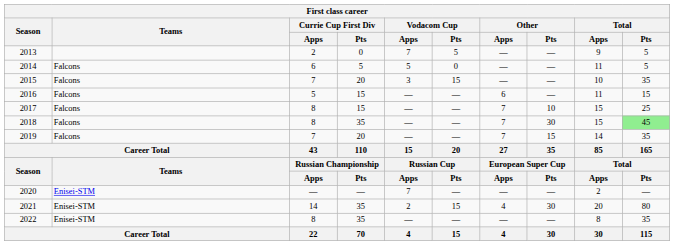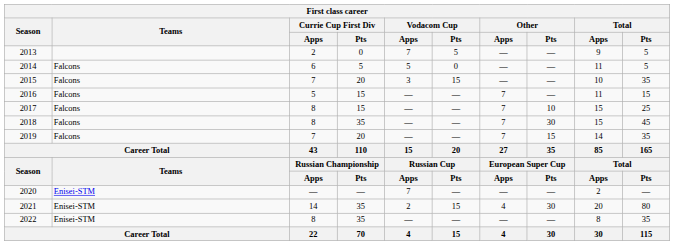 <table class="wikitable" style="text-align:center; font-size:85%; width:85%">
 <tr>
 <th colspan=100%>First class career</th>
 </tr>
 <tr>
 <th style="width:5%;"  rowspan=2>Season</th>
 <th style="width:25%;" rowspan=2>Teams</th>
 <th colspan=2>Currie Cup First Div</th>
 <th colspan=2>Vodacom Cup</th>
 <th colspan=2>Other</th>
 <th colspan=2>Total</th>
 </tr>
 <tr>
 <th style="width:5%;">Apps</th>
 <th style="width:5%;">Pts</th>
 <th style="width:5%;">Apps</th>
 <th style="width:5%;">Pts</th>
 <th style="width:5%;">Apps</th>
 <th style="width:5%;">Pts</th>
 <th style="width:5%;">Apps</th>
 <th style="width:5%;">Pts</th>
 </tr>
 <tr>
 <td>2013</td>
 <td style="text-align:left;"></td>
 <td>2</td>
 <td>0</td>
 <td>7</td>
 <td>5</td>
 <td>—</td>
 <td>—</td>
 <td>9</td>
 <td>5</td>
 </tr>
 <tr>
 <td>2014</td>
 <td style="text-align:left;">Falcons</td>
 <td>6</td>
 <td>5</td>
 <td>5</td>
 <td>0</td>
 <td>—</td>
 <td>—</td>
 <td>11</td>
 <td>5</td>
 </tr>
 <tr>
 <td>2015</td>
 <td style="text-align:left;">Falcons</td>
 <td>7</td>
 <td>20</td>
 <td>3</td>
 <td>15</td>
 <td>—</td>
 <td>—</td>
 <td>10</td>
 <td>35</td>
 </tr>
 <tr>
 <td>2016</td>
 <td style="text-align:left;">Falcons</td>
 <td>5</td>
 <td>15</td>
 <td>—</td>
 <td>—</td>
-<td>6</td>
+<td>7</td>
 <td>—</td>
 <td>11</td>
 <td>15</td>
 </tr>
 <tr>
 <td>2017</td>
 <td style="text-align:left;">Falcons</td>
 <td>8</td>
 <td>15</td>
 <td>—</td>
 <td>—</td>
 <td>7</td>
 <td>10</td>
 <td>15</td>
 <td>25</td>
 </tr>
 <tr>
 <td>2018</td>
 <td style="text-align:left;">Falcons</td>
 <td>8</td>
 <td>35</td>
 <td>—</td>
 <td>—</td>
 <td>7</td>
 <td>30</td>
 <td>15</td>
-<td style="background: lightgreen;">45</td>
+<td>45</td>
 </tr>
 <tr>
 <td>2019</td>
 <td style="text-align:left;">Falcons</td>
 <td>7</td>
 <td>20</td>
 <td>—</td>
 <td>—</td>
 <td>7</td>
 <td>15</td>
 <td>14</td>
 <td>35</td>
 </tr>
 <tr>
 <th colspan=2>Career Total</th>
 <th>43</th>
 <th>110</th>
 <th>15</th>
 <th>20</th>
 <th>27</th>
 <th>35</th>
 <th>85</th>
 <th>165</th>
 </tr>
 <tr>
 <th style="width:5%;"  rowspan=2>Season</th>
 <th style="width:25%;" rowspan=2>Teams</th>
 <th colspan=2>Russian Championship</th>
 <th colspan=2>Russian Cup</th>
 <th colspan=2>European Super Cup</th>
 <th colspan=2>Total</th>
 </tr>
 <tr>
 <th style="width:5%;">Apps</th>
 <th style="width:5%;">Pts</th>
 <th style="width:5%;">Apps</th>
 <th style="width:5%;">Pts</th>
 <th style="width:5%;">Apps</th>
 <th style="width:5%;">Pts</th>
 <th style="width:5%;">Apps</th>
 <th style="width:5%;">Pts</th>
 </tr>
 <tr>
 <td>2020</td>
 <td style="text-align:left;"><a href='#'>Enisei-STM</a></td>
 <td>—</td>
 <td>—</td>
 <td>7</td>
 <td>—</td>
 <td>—</td>
 <td>—</td>
 <td>2</td>
 <td>—</td>
 </tr>
 <tr>
 <td>2021</td>
 <td style="text-align:left;">Enisei-STM</td>
 <td>14</td>
 <td>35</td>
 <td>2</td>
 <td>15</td>
 <td>4</td>
 <td>30</td>
 <td>20</td>
 <td>80</td>
 </tr>
 <tr>
 <td>2022</td>
 <td style="text-align:left;">Enisei-STM</td>
 <td>8</td>
 <td>35</td>
 <td>—</td>
 <td>—</td>
 <td>—</td>
 <td>—</td>
 <td>8</td>
 <td>35</td>
 </tr>
 <tr>
 <th colspan=2>Career Total</th>
 <th>22</th>
 <th>70</th>
 <th>4</th>
 <th>15</th>
 <th>4</th>
 <th>30</th>
 <th>30</th>
 <th>115</th>
 </tr>
 </table>
